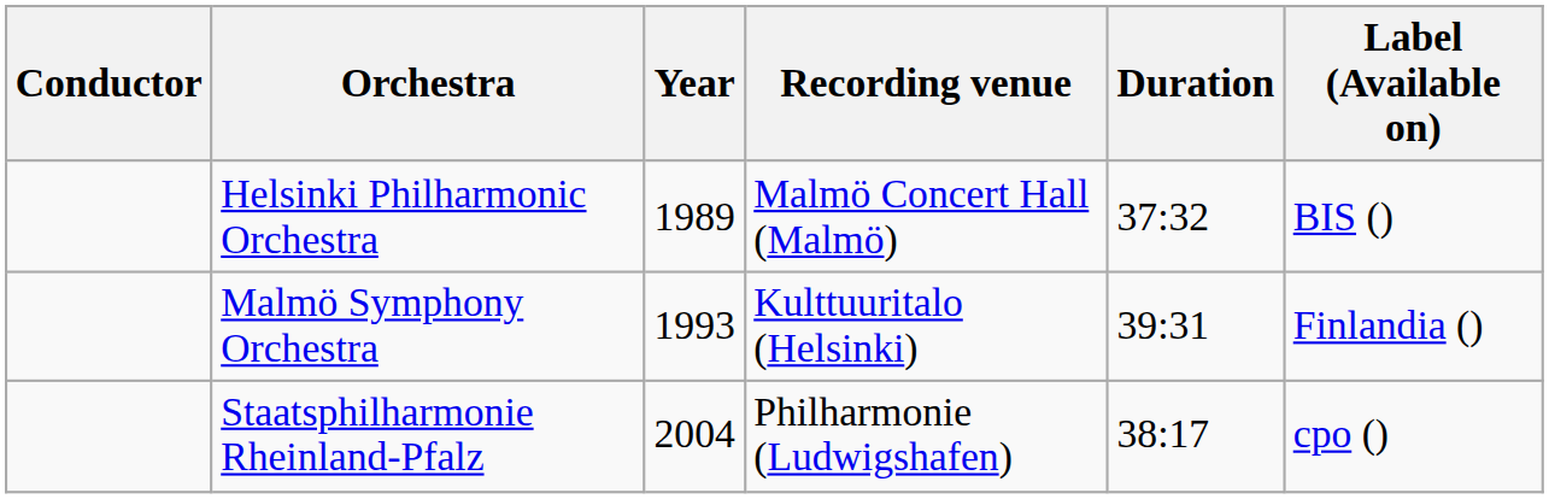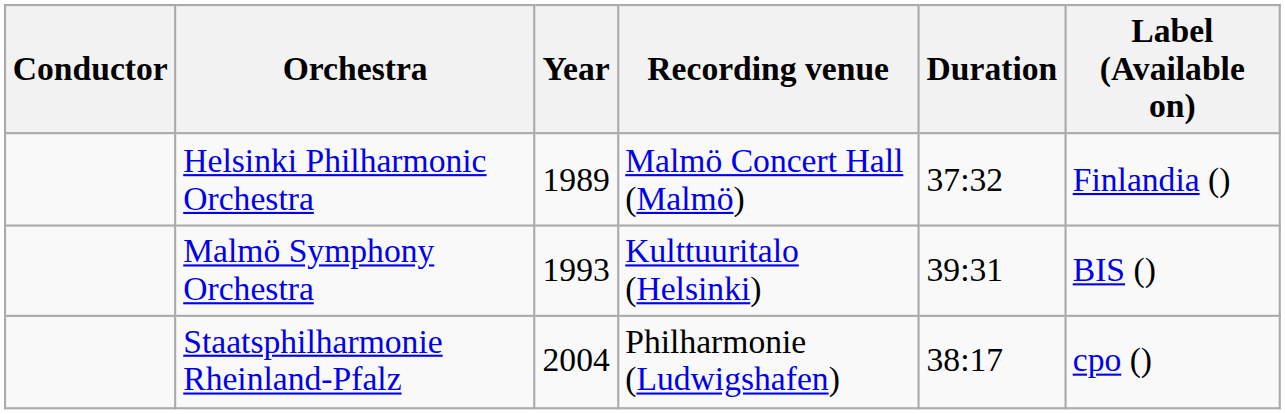 <table class="wikitable sortable">
 <tr>
 <th scope="col">Conductor</th>
 <th scope="col">Orchestra</th>
 <th scope="col">Year</th>
 <th scope="col">Recording venue</th>
 <th scope="col">Duration</th>
 <th scope="col">Label (Available on)</th>
 </tr>
 <tr>
 <td></td>
 <td><a href='#'>Helsinki Philharmonic Orchestra</a></td>
 <td>1989</td>
 <td><a href='#'>Malmö Concert Hall</a> (<a href='#'>Malmö</a>)</td>
 <td>37:32</td>
-<td><a href='#'>BIS</a> ()</td>
+<td><a href='#'>Finlandia</a> ()</td>
 </tr>
 <tr>
 <td></td>
 <td><a href='#'>Malmö Symphony Orchestra</a></td>
 <td>1993</td>
 <td><a href='#'>Kulttuuritalo</a> (<a href='#'>Helsinki</a>)</td>
 <td>39:31</td>
-<td><a href='#'>Finlandia</a> ()</td>
+<td><a href='#'>BIS</a> ()</td>
 </tr>
 <tr>
 <td></td>
 <td><a href='#'>Staatsphilharmonie Rheinland-Pfalz</a></td>
 <td>2004</td>
 <td>Philharmonie (<a href='#'>Ludwigshafen</a>)</td>
 <td>38:17</td>
 <td><a href='#'>cpo</a> ()</td>
 </tr>
 </table>
